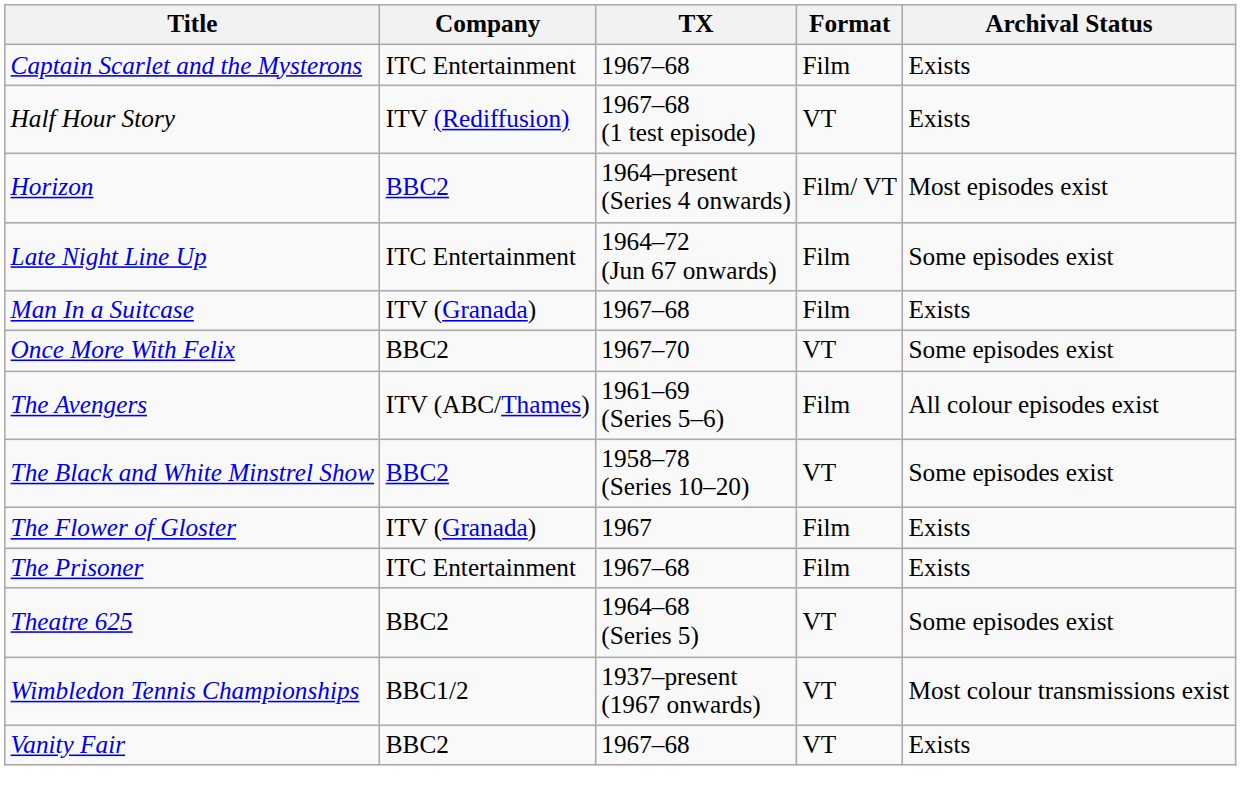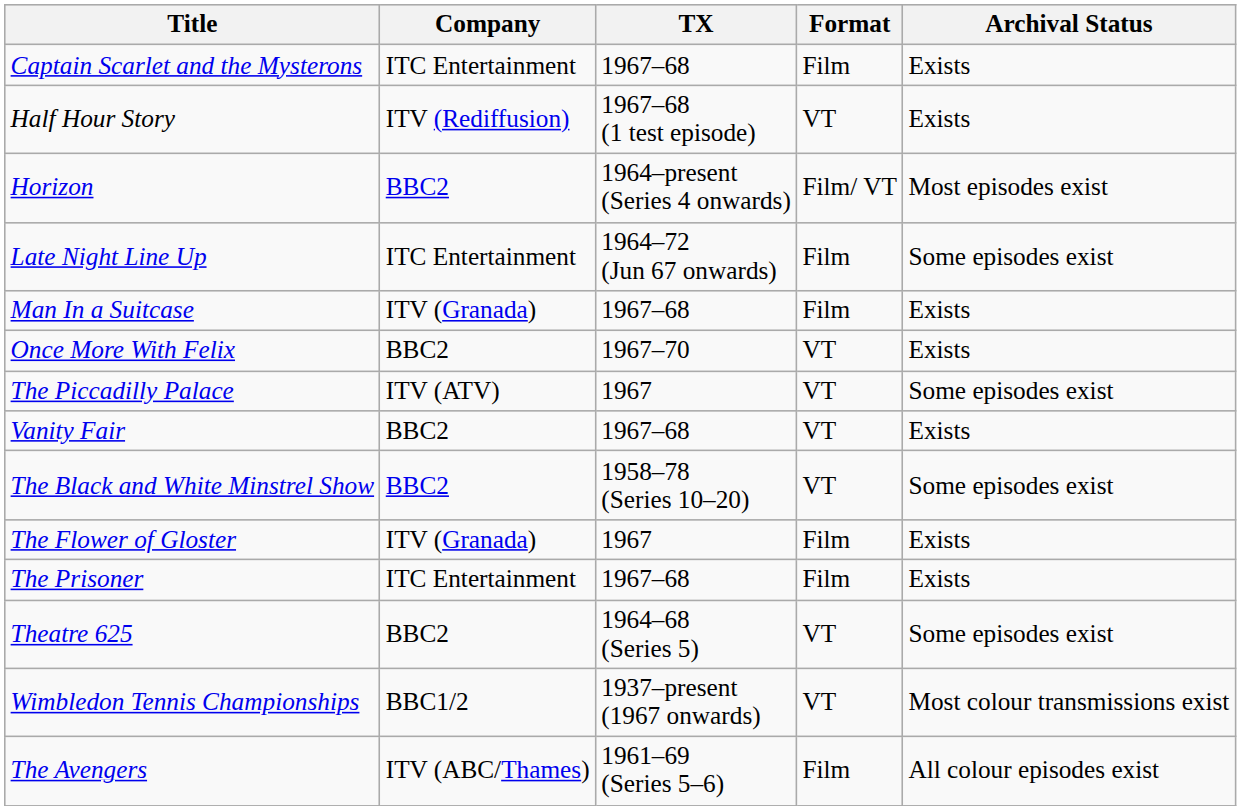 <table class="wikitable">
 <tr>
 <th>Title</th>
 <th>Company</th>
 <th>TX</th>
 <th>Format</th>
 <th>Archival Status</th>
 </tr>
 <tr>
 <td><em><a href='#'>Captain Scarlet and the Mysterons</a></em></td>
 <td>ITC Entertainment</td>
 <td>1967–68</td>
 <td>Film</td>
 <td>Exists</td>
 </tr>
 <tr>
 <td><em>Half Hour Story</em></td>
 <td>ITV <a href='#'>(Rediffusion)</a></td>
 <td>1967–68<br>(1 test episode)</td>
 <td>VT</td>
 <td>Exists</td>
 </tr>
 <tr>
 <td><a href='#'><em>Horizon</em></a></td>
 <td><a href='#'>BBC2</a></td>
 <td>1964–present<br>(Series 4 onwards)</td>
 <td>Film/ VT</td>
 <td>Most episodes exist</td>
 </tr>
 <tr>
 <td><a href='#'><em>Late Night Line Up</em></a></td>
 <td>ITC Entertainment</td>
 <td>1964–72<br>(Jun 67 onwards)</td>
 <td>Film</td>
 <td>Some episodes exist</td>
 </tr>
 <tr>
 <td><a href='#'><em>Man In a Suitcase</em></a></td>
 <td>ITV (<a href='#'>Granada</a>)</td>
 <td>1967–68</td>
 <td>Film</td>
 <td>Exists</td>
 </tr>
 <tr>
 <td><a href='#'><em>Once More With Felix</em></a></td>
 <td>BBC2</td>
 <td>1967–70</td>
 <td>VT</td>
+<td>Exists</td>
+</tr>
+<tr>
+<td><em><a href='#'>The Piccadilly Palace</a></em></td>
+<td>ITV (ATV)</td>
+<td>1967</td>
+<td>VT</td>
 <td>Some episodes exist </td>
 </tr>
 <tr>
-<td><a href='#'><em>The Avengers</em></a></td>
-<td>ITV (ABC/<a href='#'>Thames</a>)</td>
-<td>1961–69<br>(Series 5–6)</td>
-<td>Film</td>
-<td>All colour episodes exist</td>
+<td><a href='#'><em>Vanity Fair</em></a></td>
+<td>BBC2</td>
+<td>1967–68</td>
+<td>VT</td>
+<td>Exists </td>
 </tr>
 <tr>
 <td><em><a href='#'>The Black and White Minstrel Show</a></em></td>
 <td><a href='#'>BBC2</a></td>
 <td>1958–78<br>(Series 10–20)</td>
 <td>VT</td>
 <td>Some episodes exist</td>
 </tr>
 <tr>
 <td><em><a href='#'>The Flower of Gloster</a></em></td>
 <td>ITV (<a href='#'>Granada</a>)</td>
 <td>1967</td>
 <td>Film</td>
 <td>Exists</td>
 </tr>
 <tr>
 <td><em><a href='#'>The Prisoner</a></em></td>
 <td>ITC Entertainment</td>
 <td>1967–68</td>
 <td>Film</td>
 <td>Exists</td>
 </tr>
 <tr>
 <td><em><a href='#'>Theatre 625</a></em></td>
 <td>BBC2</td>
 <td>1964–68<br>(Series 5)</td>
 <td>VT</td>
 <td>Some episodes exist</td>
 </tr>
 <tr>
 <td><a href='#'><em>Wimbledon Tennis Championships</em></a></td>
 <td>BBC1/2</td>
 <td>1937–present<br>(1967 onwards)</td>
 <td>VT</td>
 <td>Most colour transmissions exist</td>
 </tr>
 <tr>
-<td><a href='#'><em>Vanity Fair</em></a></td>
-<td>BBC2</td>
-<td>1967–68</td>
-<td>VT</td>
-<td>Exists </td>
+<td><a href='#'><em>The Avengers</em></a></td>
+<td>ITV (ABC/<a href='#'>Thames</a>)</td>
+<td>1961–69<br>(Series 5–6)</td>
+<td>Film</td>
+<td>All colour episodes exist</td>
 </tr>
 </table>
